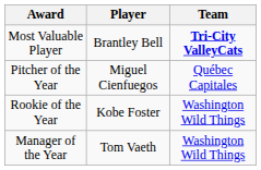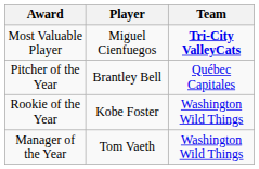 <table class="wikitable"  style="width:50%; text-align:center;">
 <tr>
 <th style="width:25%;">Award</th>
 <th style="width:25%;">Player</th>
 <th style="width:25%;">Team</th>
 </tr>
 <tr>
 <td>Most Valuable Player</td>
-<td>Brantley Bell</td>
+<td>Miguel Cienfuegos</td>
 <td><strong><a href='#'>Tri-City ValleyCats</a></strong></td>
 </tr>
 <tr>
 <td>Pitcher of the Year</td>
-<td>Miguel Cienfuegos</td>
+<td>Brantley Bell</td>
 <td><a href='#'>Québec Capitales</a></td>
 </tr>
 <tr>
 <td>Rookie of the Year</td>
 <td>Kobe Foster</td>
 <td><a href='#'>Washington Wild Things</a></td>
 </tr>
 <tr>
 <td>Manager of the Year</td>
 <td>Tom Vaeth</td>
 <td><a href='#'>Washington Wild Things</a></td>
 </tr>
 </table>
